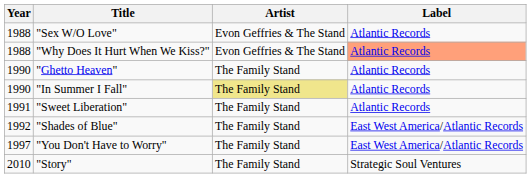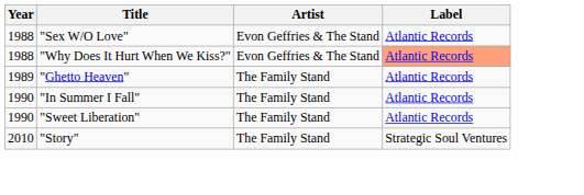 <table class="wikitable" border="1">
 <tr>
 <th>Year</th>
 <th>Title</th>
 <th>Artist</th>
 <th>Label</th>
 </tr>
 <tr>
 <td>1988</td>
 <td>"Sex W/O Love"</td>
 <td>Evon Geffries & The Stand</td>
 <td><a href='#'>Atlantic Records</a></td>
 </tr>
 <tr>
 <td>1988</td>
 <td>"Why Does It Hurt When We Kiss?"</td>
 <td>Evon Geffries & The Stand</td>
 <td style="background: lightsalmon;"><a href='#'>Atlantic Records</a></td>
 </tr>
 <tr>
-<td>1990</td>
+<td>1989</td>
 <td>"<a href='#'>Ghetto Heaven</a>"</td>
 <td>The Family Stand</td>
 <td><a href='#'>Atlantic Records</a></td>
 </tr>
 <tr>
 <td>1990</td>
 <td>"In Summer I Fall"</td>
-<td style="background: khaki;">The Family Stand</td>
-<td><a href='#'>Atlantic Records</a></td>
-</tr>
-<tr>
-<td>1991</td>
-<td>"Sweet Liberation"</td>
 <td>The Family Stand</td>
 <td><a href='#'>Atlantic Records</a></td>
 </tr>
 <tr>
-<td>1992</td>
-<td>"Shades of Blue"</td>
+<td>1990</td>
+<td>"Sweet Liberation"</td>
 <td>The Family Stand</td>
-<td><a href='#'>East West America</a>/<a href='#'>Atlantic Records</a></td>
-</tr>
-<tr>
-<td>1997</td>
-<td>"You Don't Have to Worry"</td>
-<td>The Family Stand</td>
-<td><a href='#'>East West America</a>/<a href='#'>Atlantic Records</a></td>
+<td><a href='#'>Atlantic Records</a></td>
 </tr>
 <tr>
 <td>2010</td>
 <td>"Story"</td>
 <td>The Family Stand</td>
 <td>Strategic Soul Ventures</td>
 </tr>
 </table>
